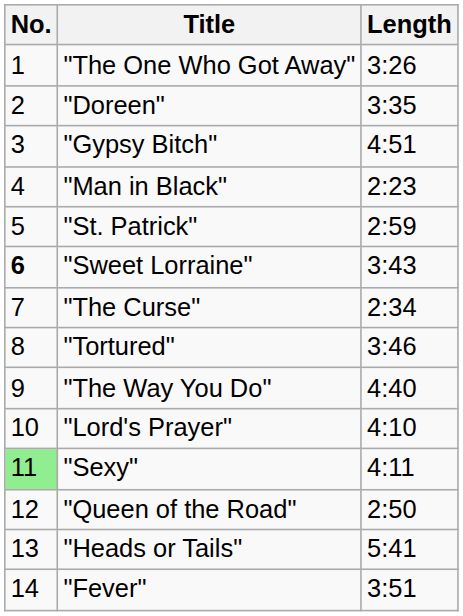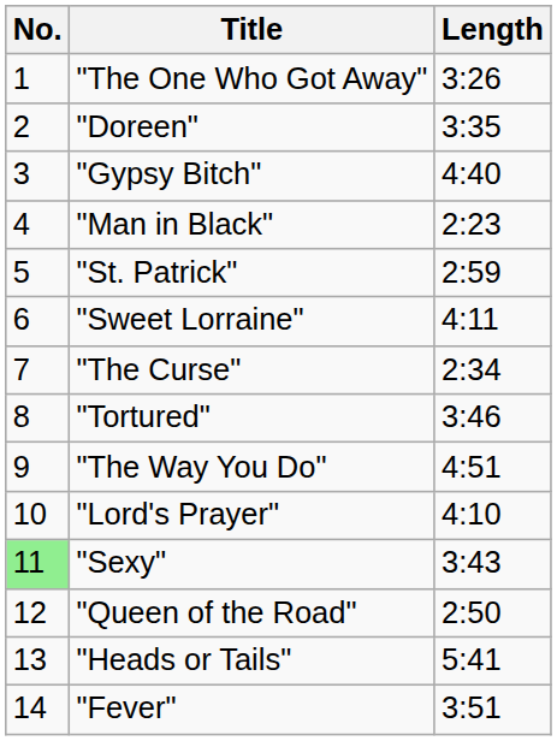 <table class="wikitable">
 <tr>
 <th>No.</th>
 <th>Title</th>
 <th>Length</th>
 </tr>
 <tr>
 <td>1</td>
 <td>"The One Who Got Away"</td>
 <td>3:26</td>
 </tr>
 <tr>
 <td>2</td>
 <td>"Doreen"</td>
 <td>3:35</td>
 </tr>
 <tr>
 <td>3</td>
 <td>"Gypsy Bitch"</td>
-<td>4:51</td>
+<td>4:40</td>
 </tr>
 <tr>
 <td>4</td>
 <td>"Man in Black"</td>
 <td>2:23</td>
 </tr>
 <tr>
 <td>5</td>
 <td>"St. Patrick"</td>
 <td>2:59</td>
 </tr>
 <tr>
-<td><strong>6</strong></td>
+<td>6</td>
 <td>"Sweet Lorraine"</td>
-<td>3:43</td>
+<td>4:11</td>
 </tr>
 <tr>
 <td>7</td>
 <td>"The Curse"</td>
 <td>2:34</td>
 </tr>
 <tr>
 <td>8</td>
 <td>"Tortured"</td>
 <td>3:46</td>
 </tr>
 <tr>
 <td>9</td>
 <td>"The Way You Do"</td>
-<td>4:40</td>
+<td>4:51</td>
 </tr>
 <tr>
 <td>10</td>
 <td>"Lord's Prayer"</td>
 <td>4:10</td>
 </tr>
 <tr>
 <td style="background: lightgreen;">11</td>
 <td>"Sexy"</td>
-<td>4:11</td>
+<td>3:43</td>
 </tr>
 <tr>
 <td>12</td>
 <td>"Queen of the Road"</td>
 <td>2:50</td>
 </tr>
 <tr>
 <td>13</td>
 <td>"Heads or Tails"</td>
 <td>5:41</td>
 </tr>
 <tr>
 <td>14</td>
 <td>"Fever"</td>
 <td>3:51</td>
 </tr>
 </table>
